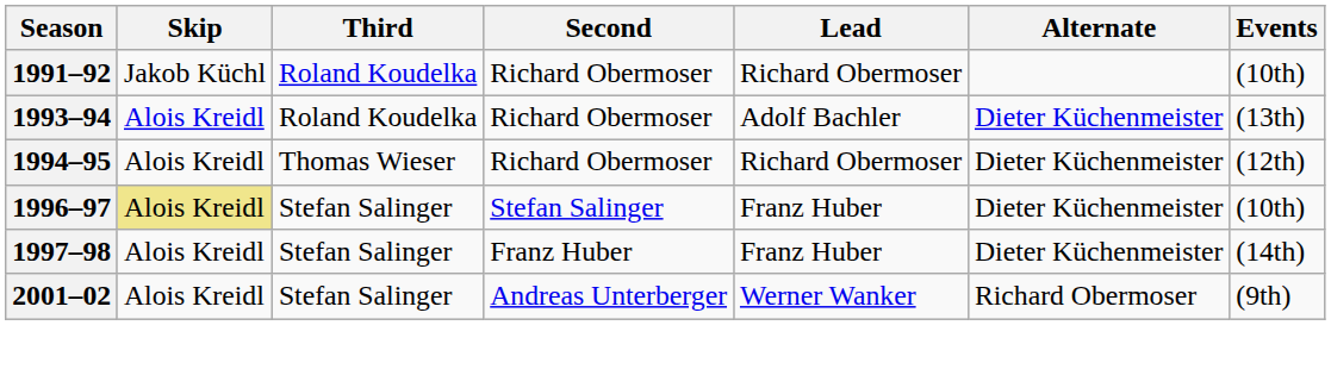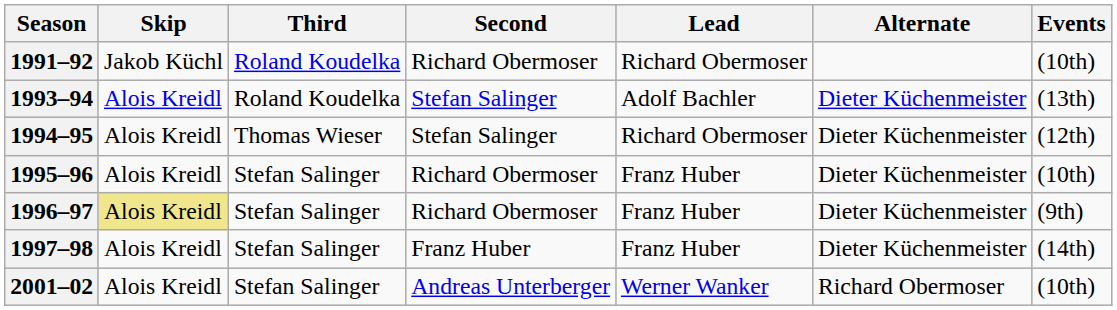 <table class="wikitable">
 <tr>
 <th scope="col">Season</th>
 <th scope="col">Skip</th>
 <th scope="col">Third</th>
 <th scope="col">Second</th>
 <th scope="col">Lead</th>
 <th scope="col">Alternate</th>
 <th scope="col">Events</th>
 </tr>
 <tr>
 <th scope="row">1991–92</th>
 <td>Jakob Küchl</td>
 <td><a href='#'>Roland Koudelka</a></td>
 <td>Richard Obermoser</td>
 <td>Richard Obermoser</td>
 <td></td>
 <td> (10th)</td>
 </tr>
 <tr>
 <th scope="row">1993–94</th>
 <td><a href='#'>Alois Kreidl</a></td>
 <td>Roland Koudelka</td>
-<td>Richard Obermoser</td>
+<td><a href='#'>Stefan Salinger</a></td>
 <td>Adolf Bachler</td>
 <td><a href='#'>Dieter Küchenmeister</a></td>
 <td> (13th)</td>
 </tr>
 <tr>
 <th scope="row">1994–95</th>
 <td>Alois Kreidl</td>
 <td>Thomas Wieser</td>
-<td>Richard Obermoser</td>
+<td>Stefan Salinger</td>
 <td>Richard Obermoser</td>
 <td>Dieter Küchenmeister</td>
 <td> (12th)</td>
 </tr>
 <tr>
+<th scope="row">1995–96</th>
+<td>Alois Kreidl</td>
+<td>Stefan Salinger</td>
+<td>Richard Obermoser</td>
+<td>Franz Huber</td>
+<td>Dieter Küchenmeister</td>
+<td> (10th)</td>
+</tr>
+<tr>
 <th scope="row">1996–97</th>
 <td style="background: khaki;">Alois Kreidl</td>
 <td>Stefan Salinger</td>
-<td><a href='#'>Stefan Salinger</a></td>
+<td>Richard Obermoser</td>
 <td>Franz Huber</td>
 <td>Dieter Küchenmeister</td>
-<td> (10th)</td>
+<td> (9th)</td>
 </tr>
 <tr>
 <th scope="row">1997–98</th>
 <td>Alois Kreidl</td>
 <td>Stefan Salinger</td>
 <td>Franz Huber</td>
 <td>Franz Huber</td>
 <td>Dieter Küchenmeister</td>
 <td> (14th)</td>
 </tr>
 <tr>
 <th scope="row">2001–02</th>
 <td>Alois Kreidl</td>
 <td>Stefan Salinger</td>
 <td><a href='#'>Andreas Unterberger</a></td>
 <td><a href='#'>Werner Wanker</a></td>
 <td>Richard Obermoser</td>
-<td> (9th)</td>
+<td> (10th)</td>
 </tr>
 </table>
